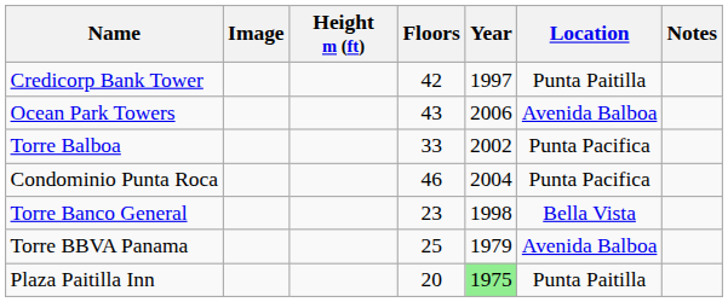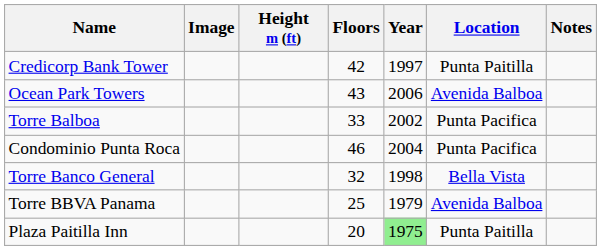 <table class="wikitable sortable static-row-numbers">
 <tr>
 <th>Name</th>
 <th class="unsortable">Image</th>
 <th width="75px">Height<br><small><a href='#'>m</a> (<a href='#'>ft</a>)</small></th>
 <th>Floors</th>
 <th>Year</th>
 <th><a href='#'>Location</a></th>
 <th class="unsortable">Notes</th>
 </tr>
 <tr>
 <td><a href='#'>Credicorp Bank Tower</a></td>
 <td></td>
 <td align="center"></td>
 <td align="center">42</td>
 <td align="center">1997</td>
 <td align="center">Punta Paitilla<br></td>
 <td></td>
 </tr>
 <tr>
 <td><a href='#'>Ocean Park Towers</a></td>
 <td></td>
 <td align="center"></td>
 <td align="center">43</td>
 <td align="center">2006</td>
 <td align="center"><a href='#'>Avenida Balboa</a><br></td>
 <td></td>
 </tr>
 <tr>
 <td><a href='#'>Torre Balboa</a></td>
 <td></td>
 <td align="center"></td>
 <td align="center">33</td>
 <td align="center">2002</td>
 <td align="center">Punta Pacifica<br></td>
 <td></td>
 </tr>
 <tr>
 <td>Condominio Punta Roca</td>
 <td></td>
 <td align="center"></td>
 <td align="center">46</td>
 <td align="center">2004</td>
 <td align="center">Punta Pacifica<br></td>
 </tr>
 <tr>
 <td><a href='#'>Torre Banco General</a></td>
 <td></td>
 <td align="center"></td>
-<td align="center">23</td>
+<td align="center">32</td>
 <td align="center">1998</td>
 <td align="center"><a href='#'>Bella Vista</a><br></td>
 <td></td>
 </tr>
 <tr>
 <td>Torre BBVA Panama</td>
 <td></td>
 <td align="center"></td>
 <td align="center">25</td>
 <td align="center">1979</td>
 <td align="center"><a href='#'>Avenida Balboa</a><br></td>
 <td></td>
 </tr>
 <tr>
 <td>Plaza Paitilla Inn</td>
 <td></td>
 <td align="center"></td>
 <td align="center">20</td>
 <td align="center" style="background: lightgreen;">1975</td>
 <td align="center">Punta Paitilla<br></td>
 <td></td>
 </tr>
 </table>
